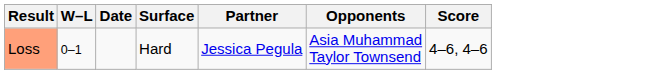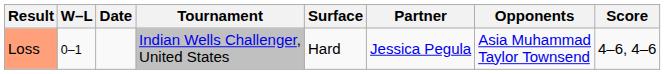 <table class="sortable wikitable">
 <tr>
 <th>Result</th>
 <th class="unsortable">W–L</th>
 <th>Date</th>
+<th>Tournament</th>
 <th>Surface</th>
 <th>Partner</th>
 <th>Opponents</th>
 <th class="unsortable">Score</th>
 </tr>
 <tr>
 <td style="background:#ffa07a;">Loss</td>
 <td><small>0–1</small></td>
 <td><a href='#'></a></td>
+<td style="background:silver;"><a href='#'>Indian Wells Challenger</a>, <br>United States</td>
 <td>Hard</td>
 <td> <a href='#'>Jessica Pegula</a></td>
 <td> <a href='#'>Asia Muhammad</a> <br>  <a href='#'>Taylor Townsend</a></td>
 <td>4–6, 4–6</td>
 </tr>
 </table>
